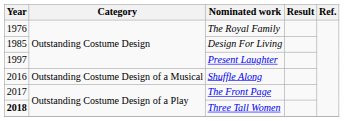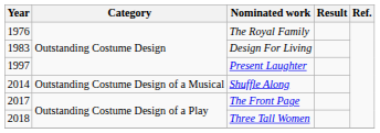 <table class="wikitable unsortable">
 <tr>
 <th>Year</th>
 <th>Category</th>
 <th>Nominated work</th>
 <th>Result</th>
 <th>Ref.</th>
 </tr>
 <tr>
 <td>1976</td>
 <td rowspan="3">Outstanding Costume Design</td>
 <td><em>The Royal Family</em></td>
 <td></td>
 <td rowspan=6></td>
 </tr>
 <tr>
-<td>1985</td>
+<td>1983</td>
 <td><em>Design For Living</em></td>
 <td></td>
 </tr>
 <tr>
 <td>1997</td>
 <td><em><a href='#'>Present Laughter</a></em></td>
 <td></td>
 </tr>
 <tr>
-<td>2016</td>
+<td>2014</td>
 <td>Outstanding Costume Design of a Musical</td>
 <td><em><a href='#'>Shuffle Along</a></em></td>
 <td></td>
 </tr>
 <tr>
 <td>2017</td>
 <td rowspan="2">Outstanding Costume Design of a Play</td>
 <td><em><a href='#'>The Front Page</a></em></td>
 <td></td>
 </tr>
 <tr>
-<td><strong>2018</strong></td>
+<td>2018</td>
 <td><em><a href='#'>Three Tall Women</a></em></td>
 <td></td>
 </tr>
 <tr>
 </tr>
 </table>
